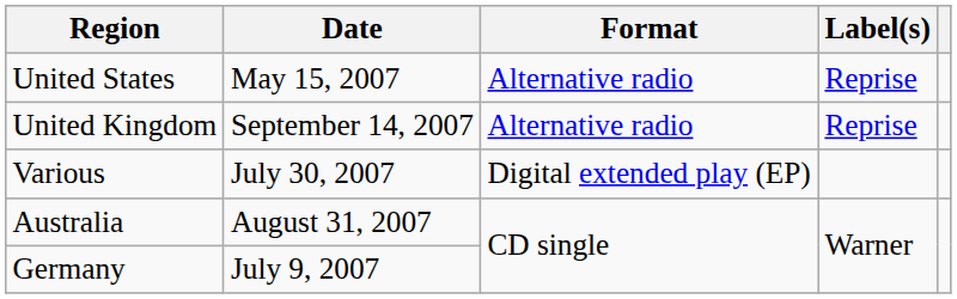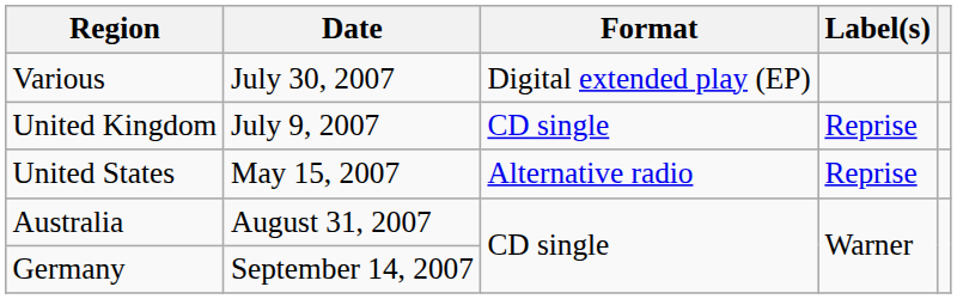 <table class="wikitable plainrowheaders">
 <tr>
 <th>Region</th>
 <th>Date</th>
 <th>Format</th>
 <th>Label(s)</th>
 <th></th>
 </tr>
 <tr>
+<td>Various</td>
+<td>July 30, 2007</td>
+<td>Digital <a href='#'>extended play</a> (EP)</td>
+<td></td>
+<td></td>
+</tr>
+<tr>
+<td>United Kingdom</td>
+<td>July 9, 2007</td>
+<td><a href='#'>CD single</a></td>
+<td><a href='#'>Reprise</a></td>
+<td></td>
+</tr>
+<tr>
 <td>United States</td>
 <td>May 15, 2007</td>
 <td><a href='#'>Alternative radio</a></td>
 <td><a href='#'>Reprise</a></td>
-<td></td>
-</tr>
-<tr>
-<td>United Kingdom</td>
-<td>September 14, 2007</td>
-<td><a href='#'>Alternative radio</a></td>
-<td><a href='#'>Reprise</a></td>
-<td></td>
-</tr>
-<tr>
-<td>Various</td>
-<td>July 30, 2007</td>
-<td>Digital <a href='#'>extended play</a> (EP)</td>
-<td></td>
 <td></td>
 </tr>
 <tr>
 <td>Australia</td>
 <td>August 31, 2007</td>
 <td rowspan="2">CD single</td>
 <td rowspan="2">Warner</td>
 <td rowspan="2"></td>
 </tr>
 <tr>
 <td>Germany</td>
-<td>July 9, 2007</td>
+<td>September 14, 2007</td>
 </tr>
 </table>
